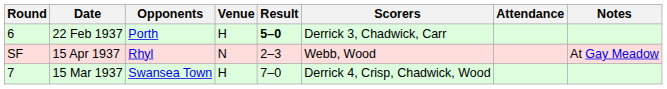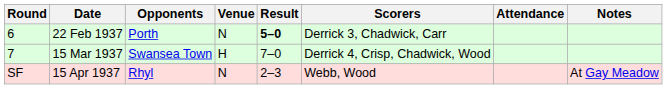 <table class="wikitable">
 <tr>
 <th>Round</th>
 <th>Date</th>
 <th>Opponents</th>
 <th>Venue</th>
 <th>Result</th>
 <th>Scorers</th>
 <th>Attendance</th>
 <th>Notes</th>
 </tr>
 <tr bgcolor="#ddffdd">
 <td>6</td>
 <td>22 Feb 1937</td>
 <td><a href='#'>Porth</a></td>
-<td>H</td>
+<td>N</td>
 <td><strong>5–0</strong></td>
 <td>Derrick 3, Chadwick, Carr</td>
+<td></td>
+<td></td>
+</tr>
+<tr bgcolor="#ddffdd">
+<td>7</td>
+<td>15 Mar 1937</td>
+<td><a href='#'>Swansea Town</a></td>
+<td>H</td>
+<td>7–0</td>
+<td>Derrick 4, Crisp, Chadwick, Wood</td>
 <td></td>
 <td></td>
 </tr>
 <tr bgcolor="#ffdddd">
 <td>SF</td>
 <td>15 Apr 1937</td>
 <td><a href='#'>Rhyl</a></td>
 <td>N</td>
 <td>2–3</td>
 <td>Webb, Wood</td>
 <td></td>
 <td>At <a href='#'>Gay Meadow</a></td>
 </tr>
-<tr bgcolor="#ddffdd">
-<td>7</td>
-<td>15 Mar 1937</td>
-<td><a href='#'>Swansea Town</a></td>
-<td>H</td>
-<td>7–0</td>
-<td>Derrick 4, Crisp, Chadwick, Wood</td>
-<td></td>
-<td></td>
-</tr>
 </table>
